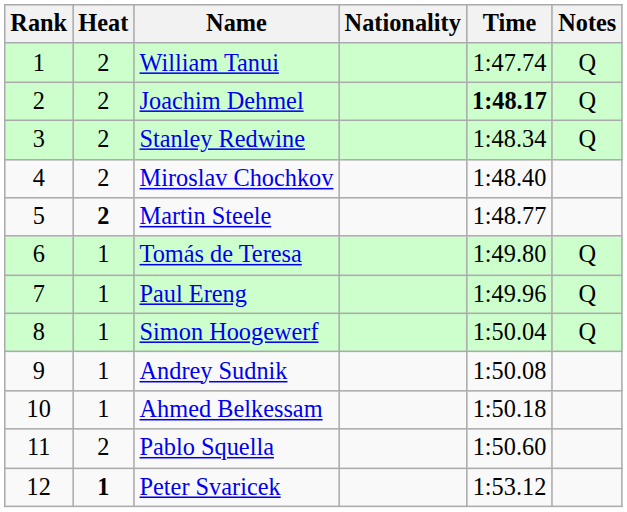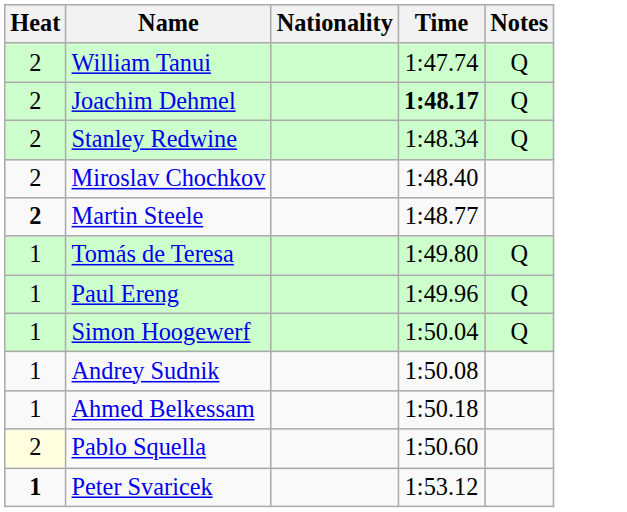 <table class="wikitable sortable" style="text-align:center">
 <tr>
-<th>Rank</th>
 <th>Heat</th>
 <th>Name</th>
 <th>Nationality</th>
 <th>Time</th>
 <th>Notes</th>
 </tr>
 <tr bgcolor=ccffcc>
-<td>1</td>
 <td>2</td>
 <td align="left"><a href='#'>William Tanui</a></td>
 <td align=left></td>
 <td>1:47.74</td>
 <td>Q</td>
 </tr>
 <tr bgcolor=ccffcc>
 <td>2</td>
-<td>2</td>
 <td align="left"><a href='#'>Joachim Dehmel</a></td>
 <td align=left></td>
 <td><strong>1:48.17</strong></td>
 <td>Q</td>
 </tr>
 <tr bgcolor=ccffcc>
-<td>3</td>
 <td>2</td>
 <td align="left"><a href='#'>Stanley Redwine</a></td>
 <td align=left></td>
 <td>1:48.34</td>
 <td>Q</td>
 </tr>
 <tr>
-<td>4</td>
 <td>2</td>
 <td align="left"><a href='#'>Miroslav Chochkov</a></td>
 <td align=left></td>
 <td>1:48.40</td>
 <td></td>
 </tr>
 <tr>
-<td>5</td>
 <td><strong>2</strong></td>
 <td align="left"><a href='#'>Martin Steele</a></td>
 <td align=left></td>
 <td>1:48.77</td>
 <td></td>
 </tr>
 <tr bgcolor=ccffcc>
-<td>6</td>
 <td>1</td>
 <td align="left"><a href='#'>Tomás de Teresa</a></td>
 <td align=left></td>
 <td>1:49.80</td>
 <td>Q</td>
 </tr>
 <tr bgcolor=ccffcc>
-<td>7</td>
 <td>1</td>
 <td align="left"><a href='#'>Paul Ereng</a></td>
 <td align=left></td>
 <td>1:49.96</td>
 <td>Q</td>
 </tr>
 <tr bgcolor=ccffcc>
-<td>8</td>
 <td>1</td>
 <td align="left"><a href='#'>Simon Hoogewerf</a></td>
 <td align=left></td>
 <td>1:50.04</td>
 <td>Q</td>
 </tr>
 <tr>
-<td>9</td>
 <td>1</td>
 <td align="left"><a href='#'>Andrey Sudnik</a></td>
 <td align=left></td>
 <td>1:50.08</td>
 <td></td>
 </tr>
 <tr>
-<td>10</td>
 <td>1</td>
 <td align="left"><a href='#'>Ahmed Belkessam</a></td>
 <td align=left></td>
 <td>1:50.18</td>
 <td></td>
 </tr>
 <tr>
-<td>11</td>
-<td>2</td>
+<td style="background: lightyellow;">2</td>
 <td align="left"><a href='#'>Pablo Squella</a></td>
 <td align=left></td>
 <td>1:50.60</td>
 <td></td>
 </tr>
 <tr>
-<td>12</td>
 <td><strong>1</strong></td>
 <td align="left"><a href='#'>Peter Svaricek</a></td>
 <td align=left></td>
 <td>1:53.12</td>
 <td></td>
 </tr>
 </table>
